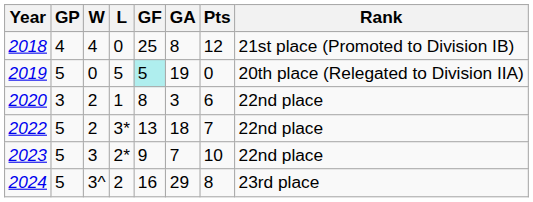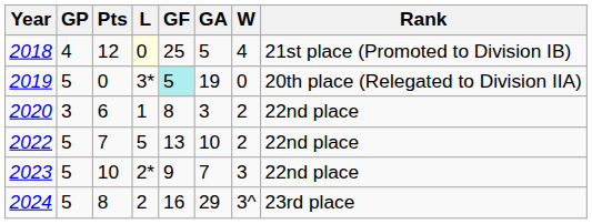 <table class="wikitable">
 <tr>
 <th>Year</th>
 <th>GP</th>
-<th>W</th>
+<th>Pts</th>
 <th>L</th>
 <th>GF</th>
 <th>GA</th>
-<th>Pts</th>
+<th>W</th>
 <th>Rank</th>
 </tr>
 <tr>
 <td><em><a href='#'>2018</a></em></td>
 <td>4</td>
+<td>12</td>
+<td style="background: lightyellow;">0</td>
+<td>25</td>
+<td>5</td>
 <td>4</td>
-<td>0</td>
-<td>25</td>
-<td>8</td>
-<td>12</td>
 <td>21st place (Promoted to Division IB)</td>
 </tr>
 <tr>
 <td><em><a href='#'>2019</a></em></td>
 <td>5</td>
 <td>0</td>
-<td>5</td>
+<td>3*</td>
 <td style="background: paleturquoise;">5</td>
 <td>19</td>
 <td>0</td>
 <td>20th place (Relegated to Division IIA)</td>
 </tr>
 <tr>
 <td><em><a href='#'>2020</a></em></td>
 <td>3</td>
-<td>2</td>
+<td>6</td>
 <td>1</td>
 <td>8</td>
 <td>3</td>
-<td>6</td>
+<td>2</td>
 <td>22nd place</td>
 </tr>
 <tr>
 <td><em><a href='#'>2022</a></em></td>
 <td>5</td>
+<td>7</td>
+<td>5</td>
+<td>13</td>
+<td>10</td>
 <td>2</td>
-<td>3*</td>
-<td>13</td>
-<td>18</td>
-<td>7</td>
 <td>22nd place</td>
 </tr>
 <tr>
 <td><em><a href='#'>2023</a></em></td>
 <td>5</td>
-<td>3</td>
+<td>10</td>
 <td>2*</td>
 <td>9</td>
 <td>7</td>
-<td>10</td>
+<td>3</td>
 <td>22nd place</td>
 </tr>
 <tr>
 <td><em><a href='#'>2024</a></em></td>
 <td>5</td>
-<td>3^</td>
+<td>8</td>
 <td>2</td>
 <td>16</td>
 <td>29</td>
-<td>8</td>
+<td>3^</td>
 <td>23rd place</td>
 </tr>
 </table>
